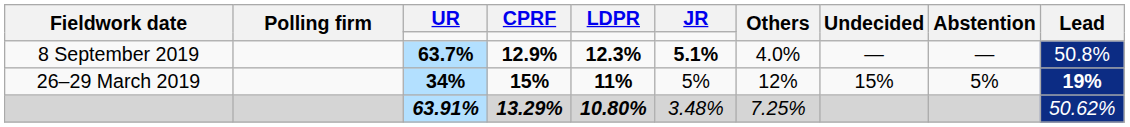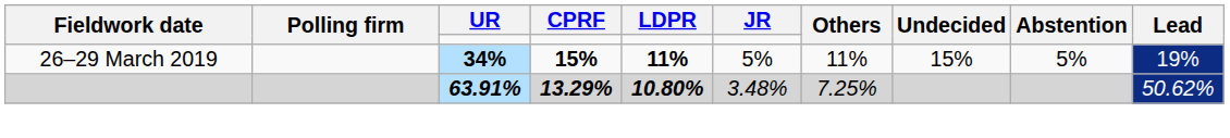 <table class=wikitable style="font-size:95%; line-height:14px; text-align:center">
 <tr>
 <th style=width:200px; rowspan=2>Fieldwork date</th>
 <th style=width:150px; rowspan=2>Polling firm</th>
 <th style="width:60px;"><a href='#'>UR</a></th>
 <th style="width:60px;"><a href='#'>CPRF</a></th>
 <th style="width:60px;"><a href='#'>LDPR</a></th>
 <th style="width:60px;"><a href='#'>JR</a></th>
 <th style="width:60px;" rowspan=2>Others</th>
 <th style="width:60px;" rowspan=2>Undecided</th>
 <th style="width:60px;" rowspan=2>Abstention</th>
 <th style="width:60px;" rowspan="2">Lead</th>
 </tr>
 <tr>
 <td bgcolor=></td>
 <td bgcolor=></td>
 <td bgcolor=></td>
 <td bgcolor=></td>
 </tr>
 <tr>
-<td>8 September 2019</td>
-<td> </td>
-<td style="background:#B3E0FF"><strong>63.7%</strong></td>
-<td><strong>12.9%</strong></td>
-<td><strong>12.3%</strong></td>
-<td><strong>5.1%</strong></td>
-<td>4.0%</td>
-<td>—</td>
-<td>—</td>
-<td style="background:#0C2C84; color:white;">50.8%</td>
-</tr>
-<tr>
 <td>26–29 March 2019</td>
 <td></td>
 <td style="background:#B3E0FF"><strong>34%</strong></td>
 <td><strong>15%</strong></td>
 <td><strong>11%</strong></td>
 <td>5%</td>
-<td>12%</td>
+<td>11%</td>
 <td>15%</td>
 <td>5%</td>
-<td style="background:#0C2C84; color:white;"><strong>19%</strong></td>
+<td style="background:#0C2C84; color:white;">19%</td>
 </tr>
 <tr>
 <td style="background:#D5D5D5"></td>
 <td style="background:#D5D5D5"></td>
 <td style="background:#B3E0FF"><strong><em>63.91%</em></strong></td>
 <td style="background:#D5D5D5"><strong><em>13.29%</em></strong></td>
 <td style="background:#D5D5D5"><strong><em>10.80%</em></strong></td>
 <td style="background:#D5D5D5"><em>3.48%</em></td>
 <td style="background:#D5D5D5"><em>7.25%</em></td>
 <td style="background:#D5D5D5"></td>
 <td style="background:#D5D5D5"></td>
 <td style="background:#0C2C84; color:white;"><em>50.62%</em></td>
 </tr>
 </table>
